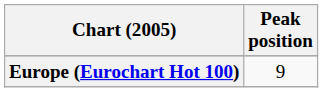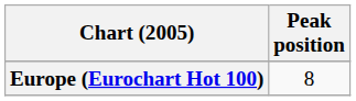 <table class="wikitable sortable plainrowheaders" style="text-align:center">
 <tr>
 <th scope="col">Chart (2005)</th>
 <th scope="col">Peak<br>position</th>
 </tr>
 <tr>
 </tr>
 <tr>
 <th scope="row">Europe (<a href='#'>Eurochart Hot 100</a>)</th>
-<td>9</td>
+<td>8</td>
 </tr>
 <tr>
 </tr>
 <tr>
 </tr>
 <tr>
 </tr>
 <tr>
 </tr>
 </table>
